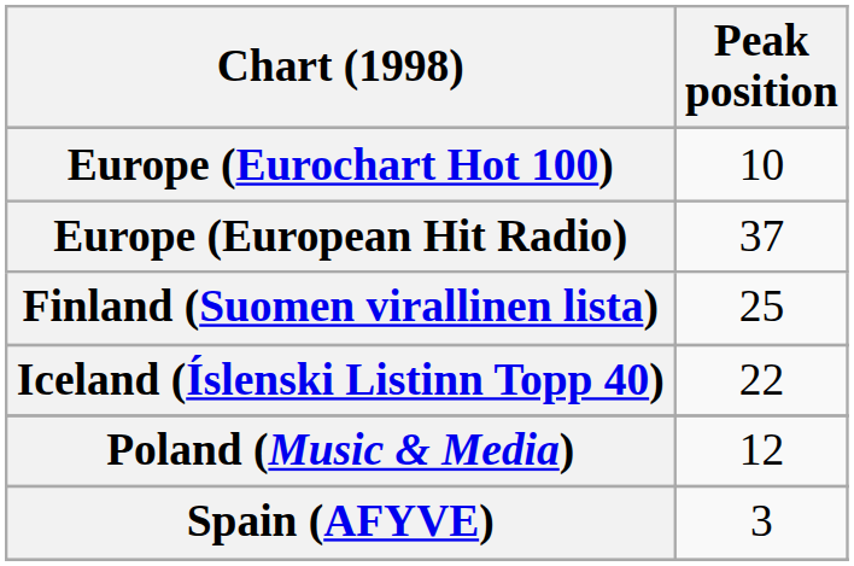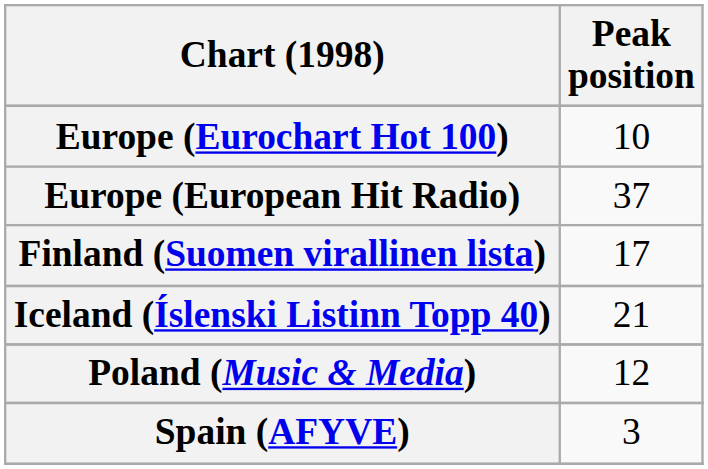 <table class="wikitable sortable plainrowheaders" style="text-align:center">
 <tr>
 <th>Chart (1998)</th>
 <th>Peak<br>position</th>
 </tr>
 <tr>
 </tr>
 <tr>
 </tr>
 <tr>
 </tr>
 <tr>
 </tr>
 <tr>
 <th scope="row">Europe (<a href='#'>Eurochart Hot 100</a>)</th>
 <td>10</td>
 </tr>
 <tr>
 <th scope="row">Europe (European Hit Radio)</th>
 <td align="center">37</td>
 </tr>
 <tr>
 <th scope="row">Finland (<a href='#'>Suomen virallinen lista</a>)</th>
-<td align="center">25</td>
+<td align="center">17</td>
 </tr>
 <tr>
 </tr>
 <tr>
 </tr>
 <tr>
 <th scope="row">Iceland (<a href='#'>Íslenski Listinn Topp 40</a>)</th>
-<td>22</td>
+<td>21</td>
 </tr>
 <tr>
 </tr>
 <tr>
 </tr>
 <tr>
 </tr>
 <tr>
 </tr>
 <tr>
 <th scope="row">Poland (<em><a href='#'>Music & Media</a></em>)</th>
 <td style="text-align:center;">12</td>
 </tr>
 <tr>
 </tr>
 <tr>
 <th scope="row">Spain (<a href='#'>AFYVE</a>)</th>
 <td>3</td>
 </tr>
 <tr>
 </tr>
 <tr>
 </tr>
 <tr>
 </tr>
 </table>
